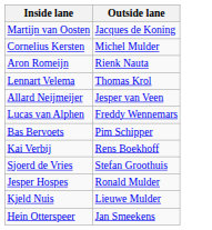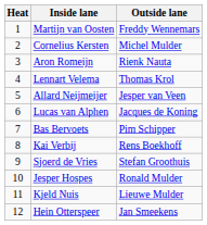 <table class="wikitable">
 <tr>
+<th>Heat</th>
 <th>Inside lane</th>
 <th>Outside lane</th>
 </tr>
 <tr>
+<td align="center">1</td>
 <td><a href='#'>Martijn van Oosten</a></td>
-<td><a href='#'>Jacques de Koning</a></td>
+<td><a href='#'>Freddy Wennemars</a></td>
 </tr>
 <tr>
+<td align="center">2</td>
 <td><a href='#'>Cornelius Kersten</a></td>
 <td><a href='#'>Michel Mulder</a></td>
 </tr>
 <tr>
+<td align="center">3</td>
 <td><a href='#'>Aron Romeijn</a></td>
 <td><a href='#'>Rienk Nauta</a></td>
 </tr>
 <tr>
+<td align="center">4</td>
 <td><a href='#'>Lennart Velema</a></td>
 <td><a href='#'>Thomas Krol</a></td>
 </tr>
 <tr>
+<td align="center">5</td>
 <td><a href='#'>Allard Neijmeijer</a></td>
 <td><a href='#'>Jesper van Veen</a></td>
 </tr>
 <tr>
+<td align="center">6</td>
 <td><a href='#'>Lucas van Alphen</a></td>
-<td><a href='#'>Freddy Wennemars</a></td>
+<td><a href='#'>Jacques de Koning</a></td>
 </tr>
 <tr>
+<td align="center">7</td>
 <td><a href='#'>Bas Bervoets</a></td>
 <td><a href='#'>Pim Schipper</a></td>
 </tr>
 <tr>
+<td align="center">8</td>
 <td><a href='#'>Kai Verbij</a></td>
 <td><a href='#'>Rens Boekhoff</a></td>
 </tr>
 <tr>
+<td align="center">9</td>
 <td><a href='#'>Sjoerd de Vries</a></td>
 <td><a href='#'>Stefan Groothuis</a></td>
 </tr>
 <tr>
+<td align="center">10</td>
 <td><a href='#'>Jesper Hospes</a></td>
 <td><a href='#'>Ronald Mulder</a></td>
 </tr>
 <tr>
+<td align="center">11</td>
 <td><a href='#'>Kjeld Nuis</a></td>
 <td><a href='#'>Lieuwe Mulder</a></td>
 </tr>
 <tr>
+<td align="center">12</td>
 <td><a href='#'>Hein Otterspeer</a></td>
 <td><a href='#'>Jan Smeekens</a></td>
 </tr>
 </table>
